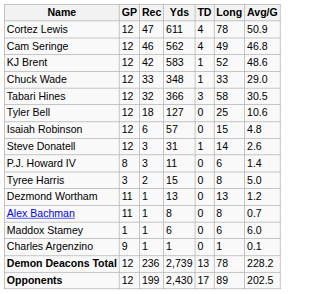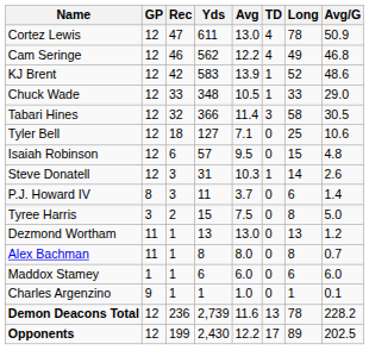 <table class="wikitable" style="white-space:nowrap;">
 <tr>
 <th>Name</th>
 <th>GP</th>
 <th>Rec</th>
 <th>Yds</th>
+<th>Avg</th>
 <th>TD</th>
 <th>Long</th>
 <th>Avg/G</th>
 </tr>
 <tr>
 <td>Cortez Lewis</td>
 <td>12</td>
 <td>47</td>
 <td>611</td>
+<td>13.0</td>
 <td>4</td>
 <td>78</td>
 <td>50.9</td>
 </tr>
 <tr>
 <td>Cam Seringe</td>
 <td>12</td>
 <td>46</td>
 <td>562</td>
+<td>12.2</td>
 <td>4</td>
 <td>49</td>
 <td>46.8</td>
 </tr>
 <tr>
 <td>KJ Brent</td>
 <td>12</td>
 <td>42</td>
 <td>583</td>
+<td>13.9</td>
 <td>1</td>
 <td>52</td>
 <td>48.6</td>
 </tr>
 <tr>
 <td>Chuck Wade</td>
 <td>12</td>
 <td>33</td>
 <td>348</td>
+<td>10.5</td>
 <td>1</td>
 <td>33</td>
 <td>29.0</td>
 </tr>
 <tr>
 <td>Tabari Hines</td>
 <td>12</td>
 <td>32</td>
 <td>366</td>
+<td>11.4</td>
 <td>3</td>
 <td>58</td>
 <td>30.5</td>
 </tr>
 <tr>
 <td>Tyler Bell</td>
 <td>12</td>
 <td>18</td>
 <td>127</td>
+<td>7.1</td>
 <td>0</td>
 <td>25</td>
 <td>10.6</td>
 </tr>
 <tr>
 <td>Isaiah Robinson</td>
 <td>12</td>
 <td>6</td>
 <td>57</td>
+<td>9.5</td>
 <td>0</td>
 <td>15</td>
 <td>4.8</td>
 </tr>
 <tr>
 <td>Steve Donatell</td>
 <td>12</td>
 <td>3</td>
 <td>31</td>
+<td>10.3</td>
 <td>1</td>
 <td>14</td>
 <td>2.6</td>
 </tr>
 <tr>
 <td>P.J. Howard IV</td>
 <td>8</td>
 <td>3</td>
 <td>11</td>
+<td>3.7</td>
 <td>0</td>
 <td>6</td>
 <td>1.4</td>
 </tr>
 <tr>
 <td>Tyree Harris</td>
 <td>3</td>
 <td>2</td>
 <td>15</td>
+<td>7.5</td>
 <td>0</td>
 <td>8</td>
 <td>5.0</td>
 </tr>
 <tr>
 <td>Dezmond Wortham</td>
 <td>11</td>
 <td>1</td>
 <td>13</td>
+<td>13.0</td>
 <td>0</td>
 <td>13</td>
 <td>1.2</td>
 </tr>
 <tr>
 <td><a href='#'>Alex Bachman</a></td>
 <td>11</td>
 <td>1</td>
 <td>8</td>
+<td>8.0</td>
 <td>0</td>
 <td>8</td>
 <td>0.7</td>
 </tr>
 <tr>
 <td>Maddox Stamey</td>
 <td>1</td>
 <td>1</td>
 <td>6</td>
+<td>6.0</td>
 <td>0</td>
 <td>6</td>
 <td>6.0</td>
 </tr>
 <tr>
 <td>Charles Argenzino</td>
 <td>9</td>
 <td>1</td>
 <td>1</td>
+<td>1.0</td>
 <td>0</td>
 <td>1</td>
 <td>0.1</td>
 </tr>
 <tr>
 <td><strong>Demon Deacons Total</strong></td>
 <td>12</td>
 <td>236</td>
 <td>2,739</td>
+<td>11.6</td>
 <td>13</td>
 <td>78</td>
 <td>228.2</td>
 </tr>
 <tr>
 <td><strong>Opponents</strong></td>
 <td>12</td>
 <td>199</td>
 <td>2,430</td>
+<td>12.2</td>
 <td>17</td>
 <td>89</td>
 <td>202.5</td>
 </tr>
 </table>
